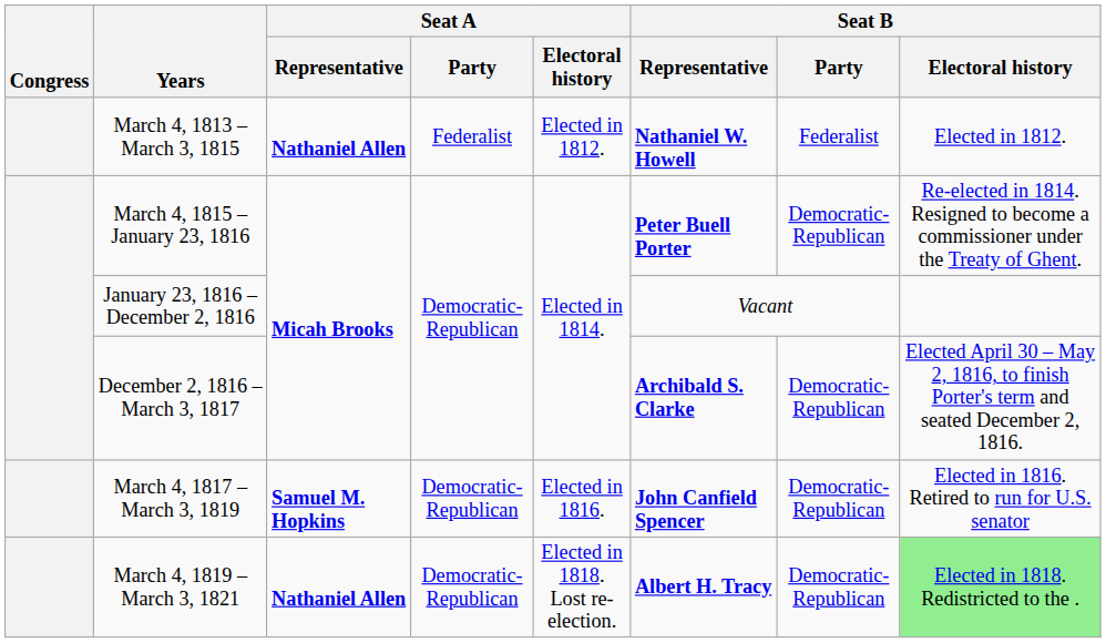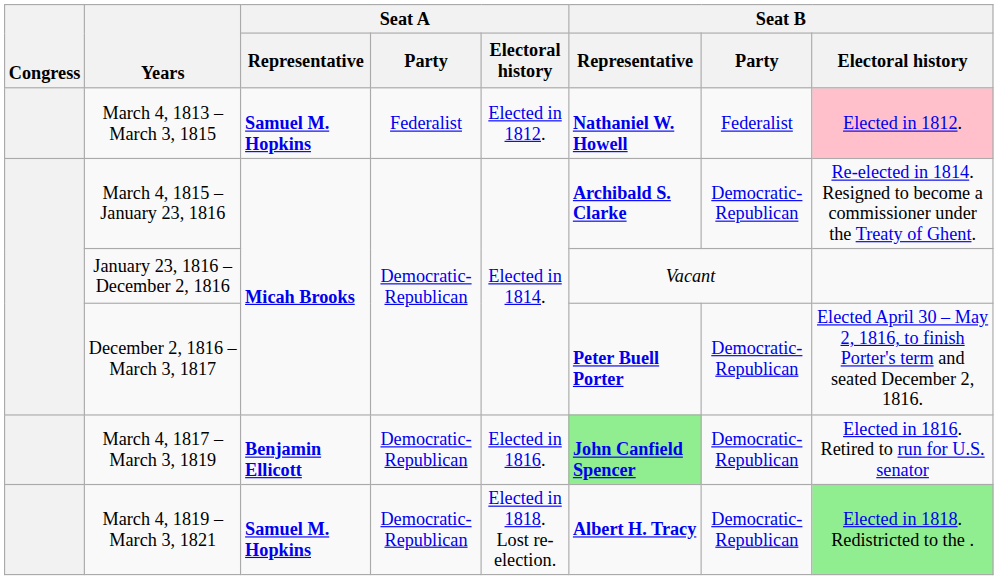 <table class=wikitable style="text-align:center">
 <tr valign=bottom>
 <th rowspan=2>Congress</th>
 <th rowspan=2>Years</th>
 <th colspan=3>Seat A</th>
 <th colspan=3>Seat B</th>
 </tr>
 <tr style="height:3em">
 <th>Representative</th>
 <th>Party</th>
 <th>Electoral history</th>
 <th>Representative</th>
 <th>Party</th>
 <th>Electoral history</th>
 </tr>
 <tr style="height:3em">
 <th></th>
 <td nowrap>March 4, 1813 –<br>March 3, 1815</td>
-<td align=left><br><strong><a href='#'>Nathaniel Allen</a></strong><br></td>
+<td align=left><br><strong><a href='#'>Samuel M. Hopkins</a></strong><br></td>
 <td><a href='#'>Federalist</a></td>
 <td><a href='#'>Elected in 1812</a>.<br></td>
 <td align=left><br><strong><a href='#'>Nathaniel W. Howell</a></strong><br></td>
 <td><a href='#'>Federalist</a></td>
-<td><a href='#'>Elected in 1812</a>.<br></td>
+<td style="background: pink;"><a href='#'>Elected in 1812</a>.<br></td>
 </tr>
 <tr style="height:3em">
 <th rowspan=3></th>
 <td nowrap>March 4, 1815 –<br>January 23, 1816</td>
 <td rowspan=3 align=left><br><strong><a href='#'>Micah Brooks</a></strong><br></td>
 <td rowspan=3 ><a href='#'>Democratic-Republican</a></td>
 <td rowspan=3><a href='#'>Elected in 1814</a>.<br></td>
-<td align=left><br><strong><a href='#'>Peter Buell Porter</a></strong><br></td>
+<td align=left><strong><a href='#'>Archibald S. Clarke</a></strong><br></td>
 <td><a href='#'>Democratic-Republican</a></td>
 <td><a href='#'>Re-elected in 1814</a>.<br>Resigned to become a commissioner under the <a href='#'>Treaty of Ghent</a>.</td>
 </tr>
 <tr style="height:3em">
 <td nowrap>January 23, 1816 –<br>December 2, 1816</td>
 <td colspan=2><em>Vacant</em></td>
 <td></td>
 </tr>
 <tr style="height:3em">
 <td nowrap>December 2, 1816 –<br>March 3, 1817</td>
-<td align=left><strong><a href='#'>Archibald S. Clarke</a></strong><br></td>
+<td align=left><br><strong><a href='#'>Peter Buell Porter</a></strong><br></td>
 <td><a href='#'>Democratic-Republican</a></td>
 <td><a href='#'>Elected April 30 – May 2, 1816, to finish Porter's term</a> and seated December 2, 1816.<br></td>
 </tr>
 <tr style="height:3em">
 <th></th>
 <td nowrap>March 4, 1817 –<br>March 3, 1819</td>
-<td align=left><br><strong><a href='#'>Samuel M. Hopkins</a></strong><br></td>
+<td align=left><br><strong><a href='#'>Benjamin Ellicott</a></strong><br></td>
 <td><a href='#'>Democratic-Republican</a></td>
 <td><a href='#'>Elected in 1816</a>.<br></td>
-<td align=left><br><strong><a href='#'>John Canfield Spencer</a></strong><br></td>
+<td align=left style="background: lightgreen;"><br><strong><a href='#'>John Canfield Spencer</a></strong><br></td>
 <td><a href='#'>Democratic-Republican</a></td>
 <td><a href='#'>Elected in 1816</a>.<br>Retired to <a href='#'>run for U.S. senator</a></td>
 </tr>
 <tr style="height:3em">
 <th></th>
 <td nowrap>March 4, 1819 –<br>March 3, 1821</td>
-<td align=left><br><strong><a href='#'>Nathaniel Allen</a></strong><br></td>
+<td align=left><br><strong><a href='#'>Samuel M. Hopkins</a></strong><br></td>
 <td><a href='#'>Democratic-Republican</a></td>
 <td><a href='#'>Elected in 1818</a>.<br>Lost re-election.</td>
 <td align=left><strong><a href='#'>Albert H. Tracy</a></strong><br></td>
 <td><a href='#'>Democratic-Republican</a></td>
 <td style="background: lightgreen;"><a href='#'>Elected in 1818</a>.<br>Redistricted to the .</td>
 </tr>
 </table>
